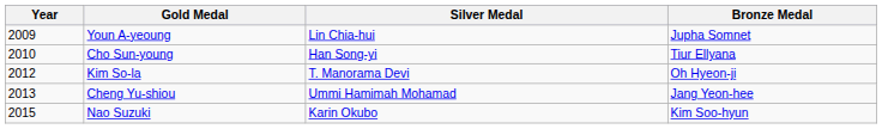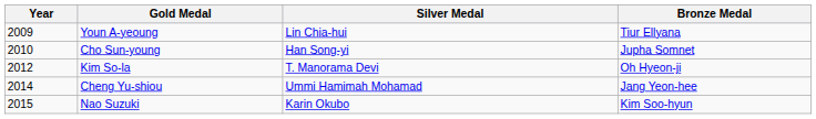 <table class=wikitable style="font-size:90%" width="80%">
 <tr style="background:#ccccff;">
 <th>Year</th>
 <th> <strong>Gold Medal</strong></th>
 <th> <strong>Silver Medal</strong></th>
 <th> <strong>Bronze Medal</strong></th>
 </tr>
 <tr>
 <td>2009</td>
 <td> <a href='#'>Youn A-yeoung</a></td>
 <td> <a href='#'>Lin Chia-hui</a></td>
-<td> <a href='#'>Jupha Somnet</a></td>
+<td> <a href='#'>Tiur Ellyana</a></td>
 </tr>
 <tr>
 <td>2010</td>
 <td> <a href='#'>Cho Sun-young</a></td>
 <td> <a href='#'>Han Song-yi</a></td>
-<td> <a href='#'>Tiur Ellyana</a></td>
+<td> <a href='#'>Jupha Somnet</a></td>
 </tr>
 <tr>
 <td>2012</td>
 <td> <a href='#'>Kim So-la</a></td>
 <td> <a href='#'>T. Manorama Devi</a></td>
 <td> <a href='#'>Oh Hyeon-ji</a></td>
 </tr>
 <tr>
-<td>2013</td>
+<td>2014</td>
 <td> <a href='#'>Cheng Yu-shiou</a></td>
 <td> <a href='#'>Ummi Hamimah Mohamad</a></td>
 <td> <a href='#'>Jang Yeon-hee</a></td>
 </tr>
 <tr>
 <td>2015</td>
 <td> <a href='#'>Nao Suzuki</a></td>
 <td> <a href='#'>Karin Okubo</a></td>
 <td> <a href='#'>Kim Soo-hyun</a></td>
 </tr>
 </table>
